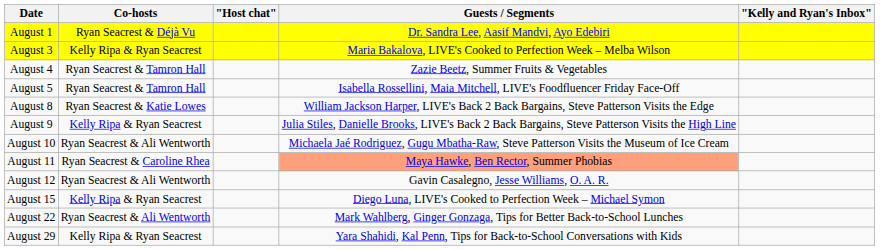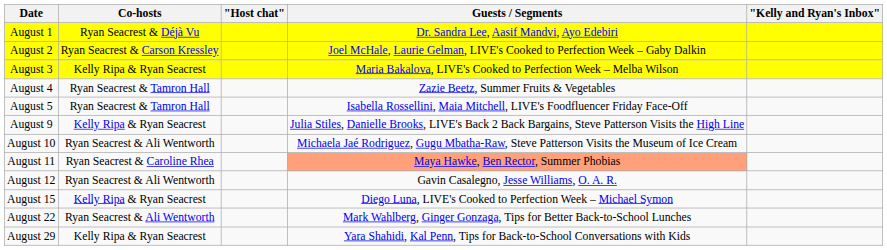 <table class="wikitable sortable" style="text-align:center;">
 <tr>
 <th>Date</th>
 <th>Co-hosts</th>
 <th>"Host chat"</th>
 <th>Guests / Segments</th>
 <th>"Kelly and Ryan's Inbox"</th>
 </tr>
 <tr style="background:yellow;">
 <td>August 1</td>
 <td>Ryan Seacrest & <a href='#'>Déjà Vu</a></td>
 <td></td>
 <td><a href='#'>Dr. Sandra Lee</a>, <a href='#'>Aasif Mandvi</a>, <a href='#'>Ayo Edebiri</a></td>
+<td></td>
+</tr>
+<tr style="background:yellow;">
+<td>August 2</td>
+<td>Ryan Seacrest & <a href='#'>Carson Kressley</a></td>
+<td></td>
+<td><a href='#'>Joel McHale</a>, <a href='#'>Laurie Gelman</a>, LIVE's Cooked to Perfection Week – Gaby Dalkin</td>
 <td></td>
 </tr>
 <tr style="background:yellow;">
 <td>August 3</td>
 <td>Kelly Ripa & Ryan Seacrest</td>
 <td></td>
 <td><a href='#'>Maria Bakalova</a>, LIVE's Cooked to Perfection Week – Melba Wilson</td>
 <td></td>
 </tr>
 <tr>
 <td>August 4</td>
 <td>Ryan Seacrest & <a href='#'>Tamron Hall</a></td>
 <td></td>
 <td><a href='#'>Zazie Beetz</a>, Summer Fruits & Vegetables</td>
 <td></td>
 </tr>
 <tr>
 <td>August 5</td>
 <td>Ryan Seacrest & <a href='#'>Tamron Hall</a></td>
 <td></td>
 <td><a href='#'>Isabella Rossellini</a>, <a href='#'>Maia Mitchell</a>, LIVE's Foodfluencer Friday Face-Off</td>
-<td></td>
-</tr>
-<tr>
-<td>August 8</td>
-<td>Ryan Seacrest & <a href='#'>Katie Lowes</a></td>
-<td></td>
-<td><a href='#'>William Jackson Harper</a>, LIVE's Back 2 Back Bargains, Steve Patterson Visits the Edge</td>
 <td></td>
 </tr>
 <tr>
 <td>August 9</td>
 <td><a href='#'>Kelly Ripa</a> & Ryan Seacrest</td>
 <td></td>
 <td><a href='#'>Julia Stiles</a>, <a href='#'>Danielle Brooks</a>, LIVE's Back 2 Back Bargains, Steve Patterson Visits the <a href='#'>High Line</a></td>
 <td></td>
 </tr>
 <tr>
 <td>August 10</td>
 <td>Ryan Seacrest & Ali Wentworth</td>
 <td></td>
 <td><a href='#'>Michaela Jaé Rodriguez</a>, <a href='#'>Gugu Mbatha-Raw</a>, Steve Patterson Visits the Museum of Ice Cream</td>
 <td></td>
 </tr>
 <tr>
 <td>August 11</td>
 <td>Ryan Seacrest & <a href='#'>Caroline Rhea</a></td>
 <td></td>
 <td style="background: lightsalmon;"><a href='#'>Maya Hawke</a>, <a href='#'>Ben Rector</a>, Summer Phobias</td>
 <td></td>
 </tr>
 <tr>
 <td>August 12</td>
 <td>Ryan Seacrest & Ali Wentworth</td>
 <td></td>
 <td>Gavin Casalegno, <a href='#'>Jesse Williams</a>, <a href='#'>O. A. R.</a></td>
 <td></td>
 </tr>
 <tr>
 <td>August 15</td>
 <td><a href='#'>Kelly Ripa</a> & Ryan Seacrest</td>
 <td></td>
 <td><a href='#'>Diego Luna</a>, LIVE's Cooked to Perfection Week – <a href='#'>Michael Symon</a></td>
 <td></td>
 </tr>
 <tr>
 <td>August 22</td>
 <td>Ryan Seacrest & <a href='#'>Ali Wentworth</a></td>
 <td></td>
 <td><a href='#'>Mark Wahlberg</a>, <a href='#'>Ginger Gonzaga</a>, Tips for Better Back-to-School Lunches</td>
 <td></td>
 </tr>
 <tr>
 <td>August 29</td>
 <td>Kelly Ripa & Ryan Seacrest</td>
 <td></td>
 <td><a href='#'>Yara Shahidi</a>, <a href='#'>Kal Penn</a>, Tips for Back-to-School Conversations with Kids</td>
 <td></td>
 </tr>
 </table>
